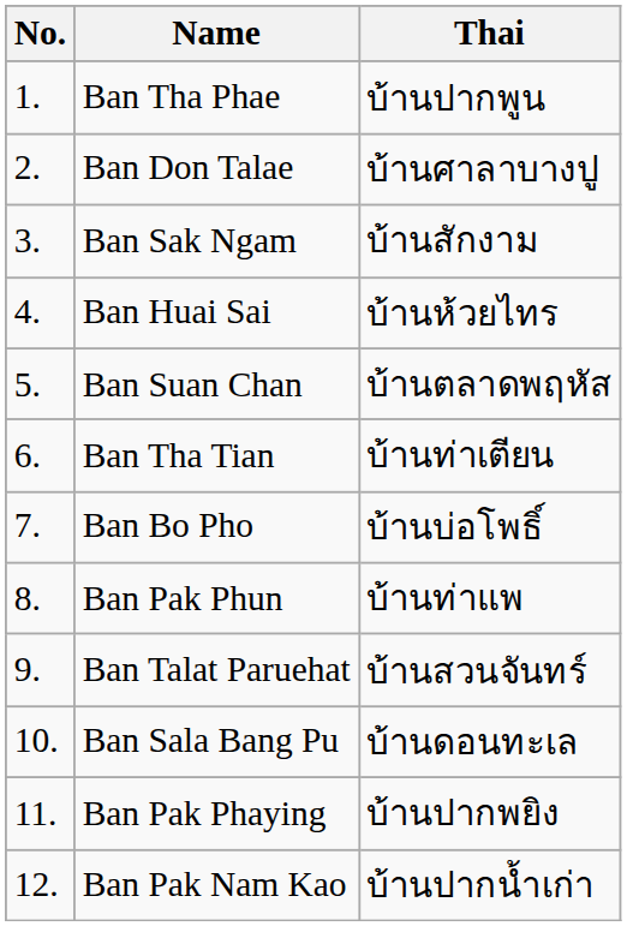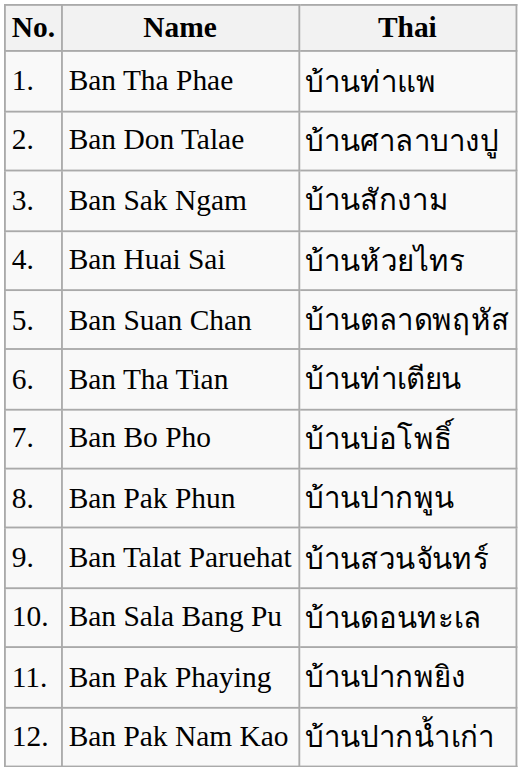 <table class="wikitable sortable">
 <tr>
 <th>No.</th>
 <th>Name</th>
 <th>Thai</th>
 </tr>
 <tr>
 <td>1.</td>
 <td>Ban Tha Phae</td>
-<td>บ้านปากพูน</td>
+<td>บ้านท่าแพ</td>
 </tr>
 <tr>
 <td>2.</td>
 <td>Ban Don Talae</td>
 <td>บ้านศาลาบางปู</td>
 </tr>
 <tr>
 <td>3.</td>
 <td>Ban Sak Ngam</td>
 <td>บ้านสักงาม</td>
 </tr>
 <tr>
 <td>4.</td>
 <td>Ban Huai Sai</td>
 <td>บ้านห้วยไทร</td>
 </tr>
 <tr>
 <td>5.</td>
 <td>Ban Suan Chan</td>
 <td>บ้านตลาดพฤหัส</td>
 </tr>
 <tr>
 <td>6.</td>
 <td>Ban Tha Tian</td>
 <td>บ้านท่าเตียน</td>
 </tr>
 <tr>
 <td>7.</td>
 <td>Ban Bo Pho</td>
 <td>บ้านบ่อโพธิ์</td>
 </tr>
 <tr>
 <td>8.</td>
 <td>Ban Pak Phun</td>
-<td>บ้านท่าแพ</td>
+<td>บ้านปากพูน</td>
 </tr>
 <tr>
 <td>9.</td>
 <td>Ban Talat Paruehat</td>
 <td>บ้านสวนจันทร์</td>
 </tr>
 <tr>
 <td>10.</td>
 <td>Ban Sala Bang Pu</td>
 <td>บ้านดอนทะเล</td>
 </tr>
 <tr>
 <td>11.</td>
 <td>Ban Pak Phaying</td>
 <td>บ้านปากพยิง</td>
 </tr>
 <tr>
 <td>12.</td>
 <td>Ban Pak Nam Kao</td>
 <td>บ้านปากน้ำเก่า</td>
 </tr>
 <tr>
 </tr>
 </table>
